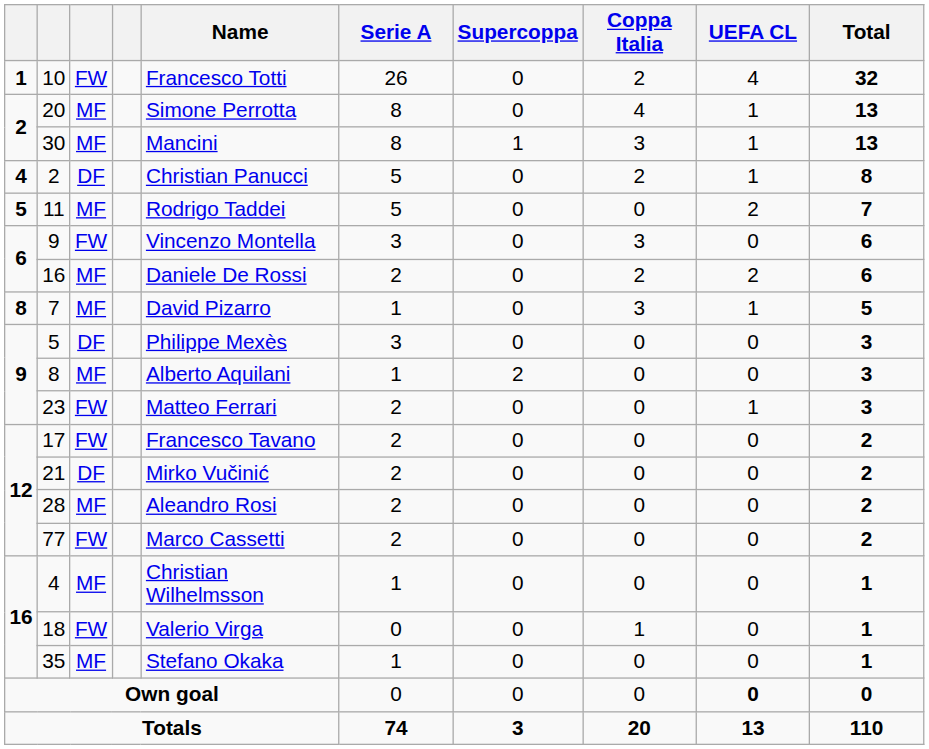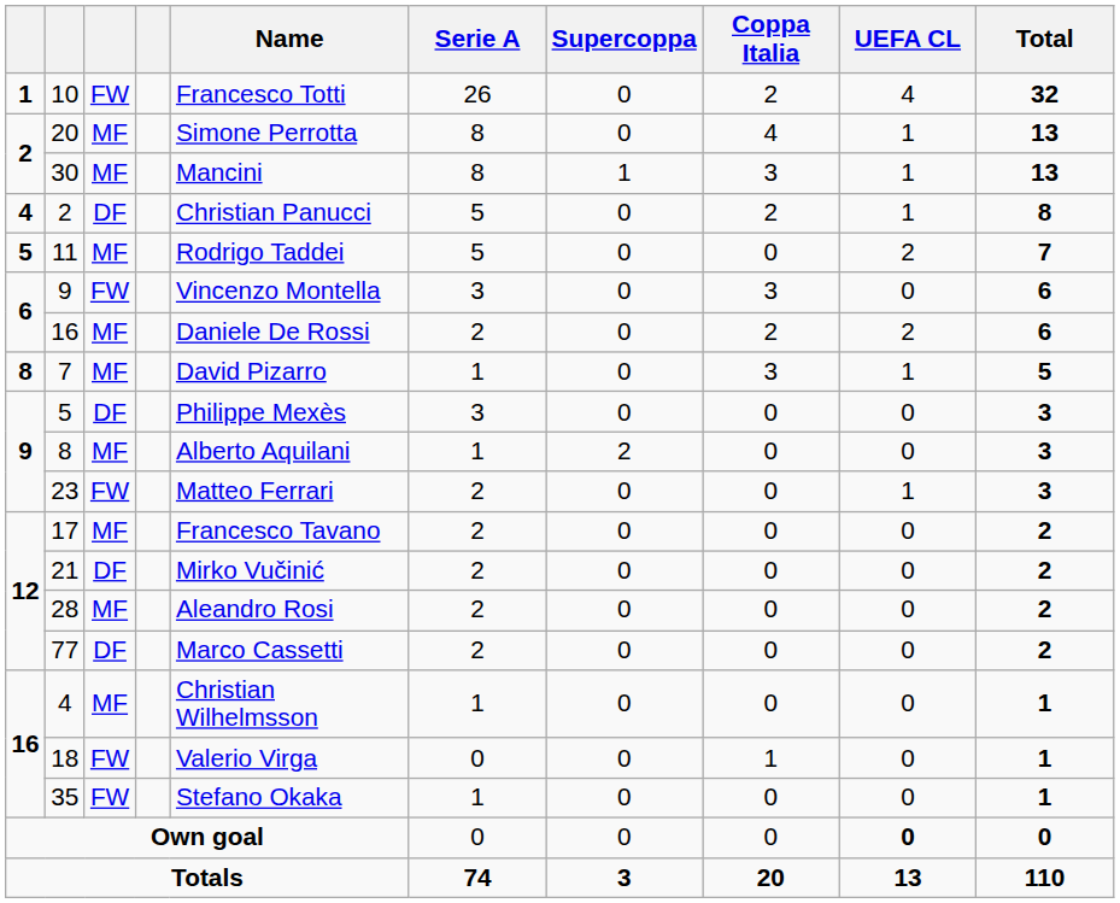 <table class="wikitable" style="text-align:center">
 <tr>
 <th width=15></th>
 <th width=15></th>
 <th width=15></th>
 <th width=15></th>
 <th width=145>Name</th>
 <th width=80><strong><a href='#'>Serie A</a></strong></th>
 <th width=80><strong><a href='#'>Supercoppa</a></strong></th>
 <th width=80><strong><a href='#'>Coppa Italia</a></strong></th>
 <th width=80><strong><a href='#'>UEFA CL</a></strong></th>
 <th width=80>Total</th>
 </tr>
 <tr>
 <td><strong>1</strong></td>
 <td>10</td>
 <td><a href='#'>FW</a></td>
 <td></td>
 <td align=left><a href='#'>Francesco Totti</a></td>
 <td>26</td>
 <td>0</td>
 <td>2</td>
 <td>4</td>
 <td><strong>32</strong></td>
 </tr>
 <tr>
 <td rowspan=2><strong>2</strong></td>
 <td>20</td>
 <td><a href='#'>MF</a></td>
 <td></td>
 <td align=left><a href='#'>Simone Perrotta</a></td>
 <td>8</td>
 <td>0</td>
 <td>4</td>
 <td>1</td>
 <td><strong>13</strong></td>
 </tr>
 <tr>
 <td>30</td>
 <td><a href='#'>MF</a></td>
 <td></td>
 <td align=left><a href='#'>Mancini</a></td>
 <td>8</td>
 <td>1</td>
 <td>3</td>
 <td>1</td>
 <td><strong>13</strong></td>
 </tr>
 <tr>
 <td><strong>4</strong></td>
 <td>2</td>
 <td><a href='#'>DF</a></td>
 <td></td>
 <td align=left><a href='#'>Christian Panucci</a></td>
 <td>5</td>
 <td>0</td>
 <td>2</td>
 <td>1</td>
 <td><strong>8</strong></td>
 </tr>
 <tr>
 <td><strong>5</strong></td>
 <td>11</td>
 <td><a href='#'>MF</a></td>
 <td></td>
 <td align=left><a href='#'>Rodrigo Taddei</a></td>
 <td>5</td>
 <td>0</td>
 <td>0</td>
 <td>2</td>
 <td><strong>7</strong></td>
 </tr>
 <tr>
 <td rowspan=2><strong>6</strong></td>
 <td>9</td>
 <td><a href='#'>FW</a></td>
 <td></td>
 <td align=left><a href='#'>Vincenzo Montella</a></td>
 <td>3</td>
 <td>0</td>
 <td>3</td>
 <td>0</td>
 <td><strong>6</strong></td>
 </tr>
 <tr>
 <td>16</td>
 <td><a href='#'>MF</a></td>
 <td></td>
 <td align=left><a href='#'>Daniele De Rossi</a></td>
 <td>2</td>
 <td>0</td>
 <td>2</td>
 <td>2</td>
 <td><strong>6</strong></td>
 </tr>
 <tr>
 <td><strong>8</strong></td>
 <td>7</td>
 <td><a href='#'>MF</a></td>
 <td></td>
 <td align=left><a href='#'>David Pizarro</a></td>
 <td>1</td>
 <td>0</td>
 <td>3</td>
 <td>1</td>
 <td><strong>5</strong></td>
 </tr>
 <tr>
 <td rowspan=3><strong>9</strong></td>
 <td>5</td>
 <td><a href='#'>DF</a></td>
 <td></td>
 <td align=left><a href='#'>Philippe Mexès</a></td>
 <td>3</td>
 <td>0</td>
 <td>0</td>
 <td>0</td>
 <td><strong>3</strong></td>
 </tr>
 <tr>
 <td>8</td>
 <td><a href='#'>MF</a></td>
 <td></td>
 <td align=left><a href='#'>Alberto Aquilani</a></td>
 <td>1</td>
 <td>2</td>
 <td>0</td>
 <td>0</td>
 <td><strong>3</strong></td>
 </tr>
 <tr>
 <td>23</td>
 <td><a href='#'>FW</a></td>
 <td></td>
 <td align=left><a href='#'>Matteo Ferrari</a></td>
 <td>2</td>
 <td>0</td>
 <td>0</td>
 <td>1</td>
 <td><strong>3</strong></td>
 </tr>
 <tr>
 <td rowspan=4><strong>12</strong></td>
 <td>17</td>
-<td><a href='#'>FW</a></td>
+<td><a href='#'>MF</a></td>
 <td></td>
 <td align=left><a href='#'>Francesco Tavano</a></td>
 <td>2</td>
 <td>0</td>
 <td>0</td>
 <td>0</td>
 <td><strong>2</strong></td>
 </tr>
 <tr>
 <td>21</td>
 <td><a href='#'>DF</a></td>
 <td></td>
 <td align=left><a href='#'>Mirko Vučinić</a></td>
 <td>2</td>
 <td>0</td>
 <td>0</td>
 <td>0</td>
 <td><strong>2</strong></td>
 </tr>
 <tr>
 <td>28</td>
 <td><a href='#'>MF</a></td>
 <td></td>
 <td align=left><a href='#'>Aleandro Rosi</a></td>
 <td>2</td>
 <td>0</td>
 <td>0</td>
 <td>0</td>
 <td><strong>2</strong></td>
 </tr>
 <tr>
 <td>77</td>
-<td><a href='#'>FW</a></td>
+<td><a href='#'>DF</a></td>
 <td></td>
 <td align=left><a href='#'>Marco Cassetti</a></td>
 <td>2</td>
 <td>0</td>
 <td>0</td>
 <td>0</td>
 <td><strong>2</strong></td>
 </tr>
 <tr>
 <td rowspan=3><strong>16</strong></td>
 <td>4</td>
 <td><a href='#'>MF</a></td>
 <td></td>
 <td align=left><a href='#'>Christian Wilhelmsson</a></td>
 <td>1</td>
 <td>0</td>
 <td>0</td>
 <td>0</td>
 <td><strong>1</strong></td>
 </tr>
 <tr>
 <td>18</td>
 <td><a href='#'>FW</a></td>
 <td></td>
 <td align=left><a href='#'>Valerio Virga</a></td>
 <td>0</td>
 <td>0</td>
 <td>1</td>
 <td>0</td>
 <td><strong>1</strong></td>
 </tr>
 <tr>
 <td>35</td>
-<td><a href='#'>MF</a></td>
+<td><a href='#'>FW</a></td>
 <td></td>
 <td align=left><a href='#'>Stefano Okaka</a></td>
 <td>1</td>
 <td>0</td>
 <td>0</td>
 <td>0</td>
 <td><strong>1</strong></td>
 </tr>
 <tr>
 <td colspan=5><strong>Own goal</strong></td>
 <td>0</td>
 <td>0</td>
 <td>0</td>
 <td><strong>0</strong></td>
 <td><strong>0</strong></td>
 </tr>
 <tr>
 <td colspan=5><strong>Totals</strong></td>
 <td><strong>74</strong></td>
 <td><strong>3</strong></td>
 <td><strong>20</strong></td>
 <td><strong>13</strong></td>
 <td><strong>110</strong></td>
 </tr>
 </table>
